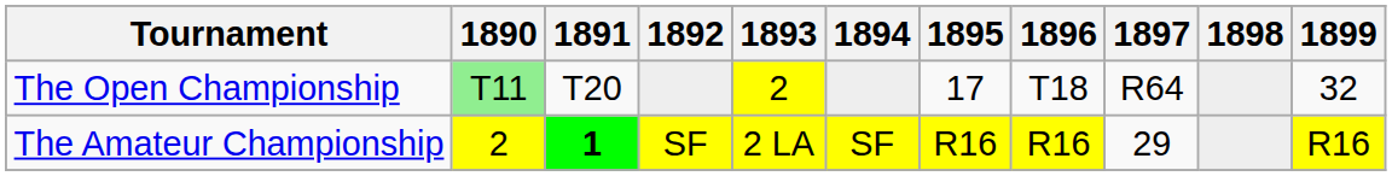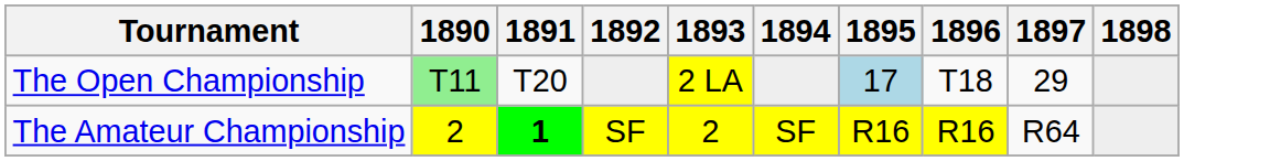 <table class="wikitable" style="font-size:95%;text-align:center;">
 <tr>
 <th>Tournament</th>
 <th>1890</th>
 <th>1891</th>
 <th>1892</th>
 <th>1893</th>
 <th>1894</th>
 <th>1895</th>
 <th>1896</th>
 <th>1897</th>
 <th>1898</th>
-<th>1899</th>
 </tr>
 <tr>
 <td align=left><a href='#'>The Open Championship</a></td>
 <td style="background: lightgreen;">T11</td>
 <td>T20</td>
 <td style="background:#eeeeee;"></td>
-<td style="background:yellow;">2</td>
+<td style="background:yellow;">2 <span>LA</span></td>
 <td style="background:#eeeeee;"></td>
-<td>17</td>
+<td style="background: lightblue;">17</td>
 <td>T18</td>
-<td>R64</td>
+<td>29</td>
 <td style="background:#eeeeee;"></td>
-<td>32</td>
 </tr>
 <tr>
 <td align=left><a href='#'>The Amateur Championship</a></td>
 <td style="background:yellow;">2</td>
 <td style="background:#00ff00;"><strong>1</strong></td>
 <td style="background:yellow;">SF</td>
-<td style="background:yellow;">2 <span>LA</span></td>
+<td style="background:yellow;">2</td>
 <td style="background:yellow;">SF</td>
 <td style="background:yellow;">R16</td>
 <td style="background:yellow;">R16</td>
-<td>29</td>
+<td>R64</td>
 <td style="background:#eeeeee;"></td>
-<td style="background:yellow;">R16</td>
 </tr>
 </table>
